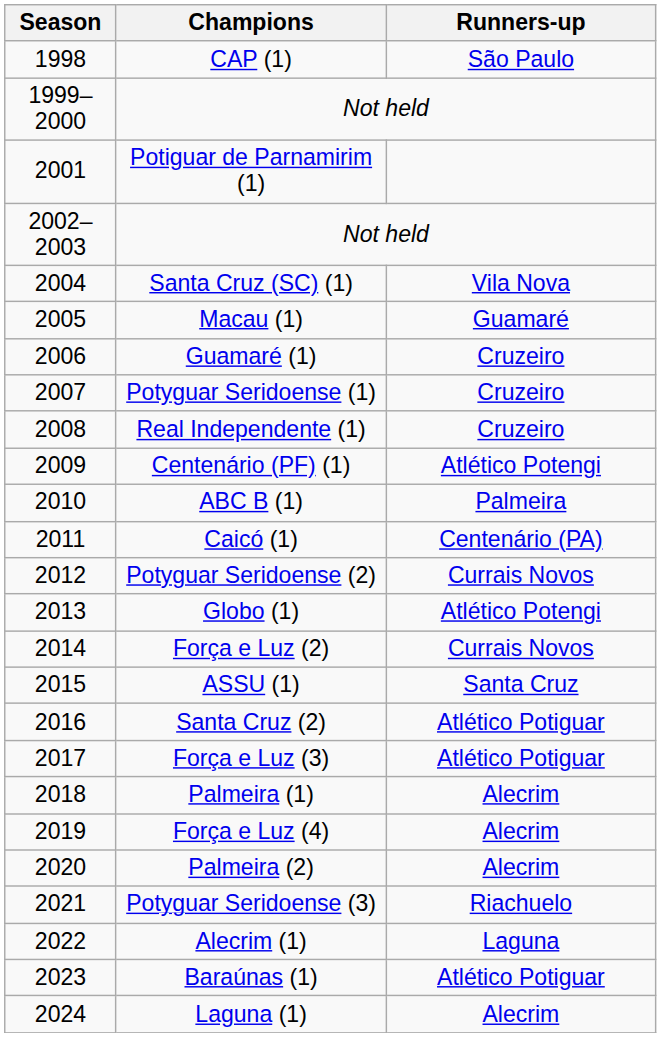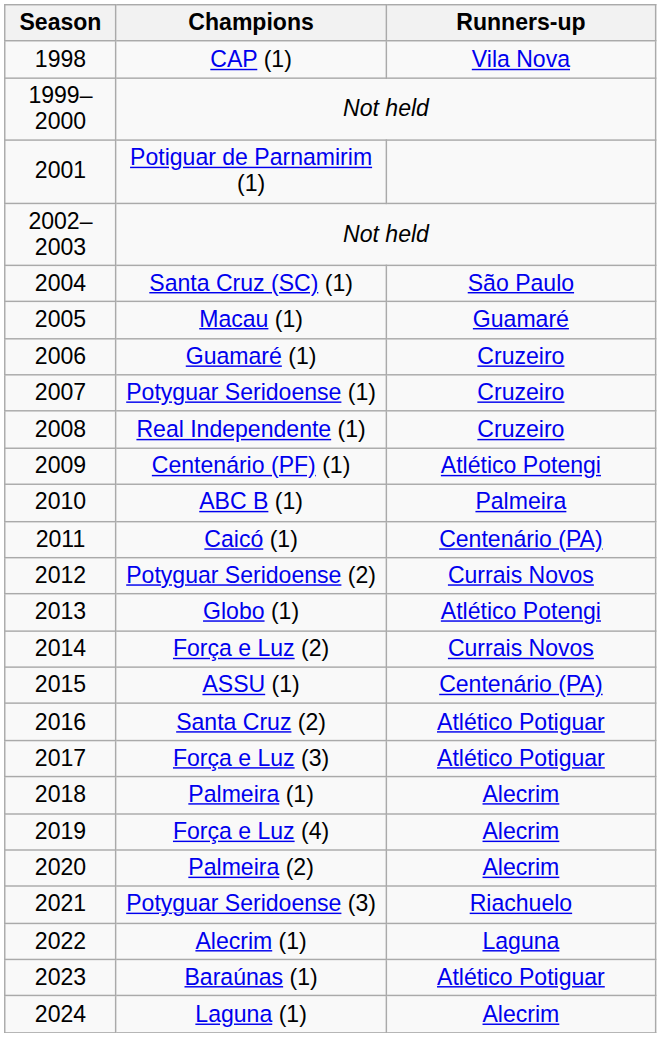 <table class="wikitable" style="text-align:center; margin-left:1em;">
 <tr>
 <th style="width:70px">Season</th>
 <th style="width:180px">Champions</th>
 <th style="width:180px">Runners-up</th>
 </tr>
 <tr>
 <td>1998</td>
 <td><a href='#'>CAP</a> (1)</td>
-<td><a href='#'>São Paulo</a></td>
+<td><a href='#'>Vila Nova</a></td>
 </tr>
 <tr>
 <td>1999–2000</td>
 <td colspan=2><em>Not held</em></td>
 </tr>
 <tr>
 <td>2001</td>
 <td><a href='#'>Potiguar de Parnamirim</a> (1)</td>
 <td></td>
 </tr>
 <tr>
 <td>2002–2003</td>
 <td colspan=2><em>Not held</em></td>
 </tr>
 <tr>
 <td>2004</td>
 <td><a href='#'>Santa Cruz (SC)</a> (1)</td>
-<td><a href='#'>Vila Nova</a></td>
+<td><a href='#'>São Paulo</a></td>
 </tr>
 <tr>
 <td>2005</td>
 <td><a href='#'>Macau</a> (1)</td>
 <td><a href='#'>Guamaré</a></td>
 </tr>
 <tr>
 <td>2006</td>
 <td><a href='#'>Guamaré</a> (1)</td>
 <td><a href='#'>Cruzeiro</a></td>
 </tr>
 <tr>
 <td>2007</td>
 <td><a href='#'>Potyguar Seridoense</a> (1)</td>
 <td><a href='#'>Cruzeiro</a></td>
 </tr>
 <tr>
 <td>2008</td>
 <td><a href='#'>Real Independente</a> (1)</td>
 <td><a href='#'>Cruzeiro</a></td>
 </tr>
 <tr>
 <td>2009</td>
 <td><a href='#'>Centenário (PF)</a> (1)</td>
 <td><a href='#'>Atlético Potengi</a></td>
 </tr>
 <tr>
 <td>2010</td>
 <td><a href='#'>ABC B</a> (1)</td>
 <td><a href='#'>Palmeira</a></td>
 </tr>
 <tr>
 <td>2011</td>
 <td><a href='#'>Caicó</a> (1)</td>
 <td><a href='#'>Centenário (PA)</a></td>
 </tr>
 <tr>
 <td>2012</td>
 <td><a href='#'>Potyguar Seridoense</a> (2)</td>
 <td><a href='#'>Currais Novos</a></td>
 </tr>
 <tr>
 <td>2013</td>
 <td><a href='#'>Globo</a> (1)</td>
 <td><a href='#'>Atlético Potengi</a></td>
 </tr>
 <tr>
 <td>2014</td>
 <td><a href='#'>Força e Luz</a> (2)</td>
 <td><a href='#'>Currais Novos</a></td>
 </tr>
 <tr>
 <td>2015</td>
 <td><a href='#'>ASSU</a> (1)</td>
-<td><a href='#'>Santa Cruz</a></td>
+<td><a href='#'>Centenário (PA)</a></td>
 </tr>
 <tr>
 <td>2016</td>
 <td><a href='#'>Santa Cruz</a> (2)</td>
 <td><a href='#'>Atlético Potiguar</a></td>
 </tr>
 <tr>
 <td>2017</td>
 <td><a href='#'>Força e Luz</a> (3)</td>
 <td><a href='#'>Atlético Potiguar</a></td>
 </tr>
 <tr>
 <td>2018</td>
 <td><a href='#'>Palmeira</a> (1)</td>
 <td><a href='#'>Alecrim</a></td>
 </tr>
 <tr>
 <td>2019</td>
 <td><a href='#'>Força e Luz</a> (4)</td>
 <td><a href='#'>Alecrim</a></td>
 </tr>
 <tr>
 <td>2020</td>
 <td><a href='#'>Palmeira</a> (2)</td>
 <td><a href='#'>Alecrim</a></td>
 </tr>
 <tr>
 <td>2021</td>
 <td><a href='#'>Potyguar Seridoense</a> (3)</td>
 <td><a href='#'>Riachuelo</a></td>
 </tr>
 <tr>
 <td>2022</td>
 <td><a href='#'>Alecrim</a> (1)</td>
 <td><a href='#'>Laguna</a></td>
 </tr>
 <tr>
 <td>2023</td>
 <td><a href='#'>Baraúnas</a> (1)</td>
 <td><a href='#'>Atlético Potiguar</a></td>
 </tr>
 <tr>
 <td>2024</td>
 <td><a href='#'>Laguna</a> (1)</td>
 <td><a href='#'>Alecrim</a></td>
 </tr>
 </table>
